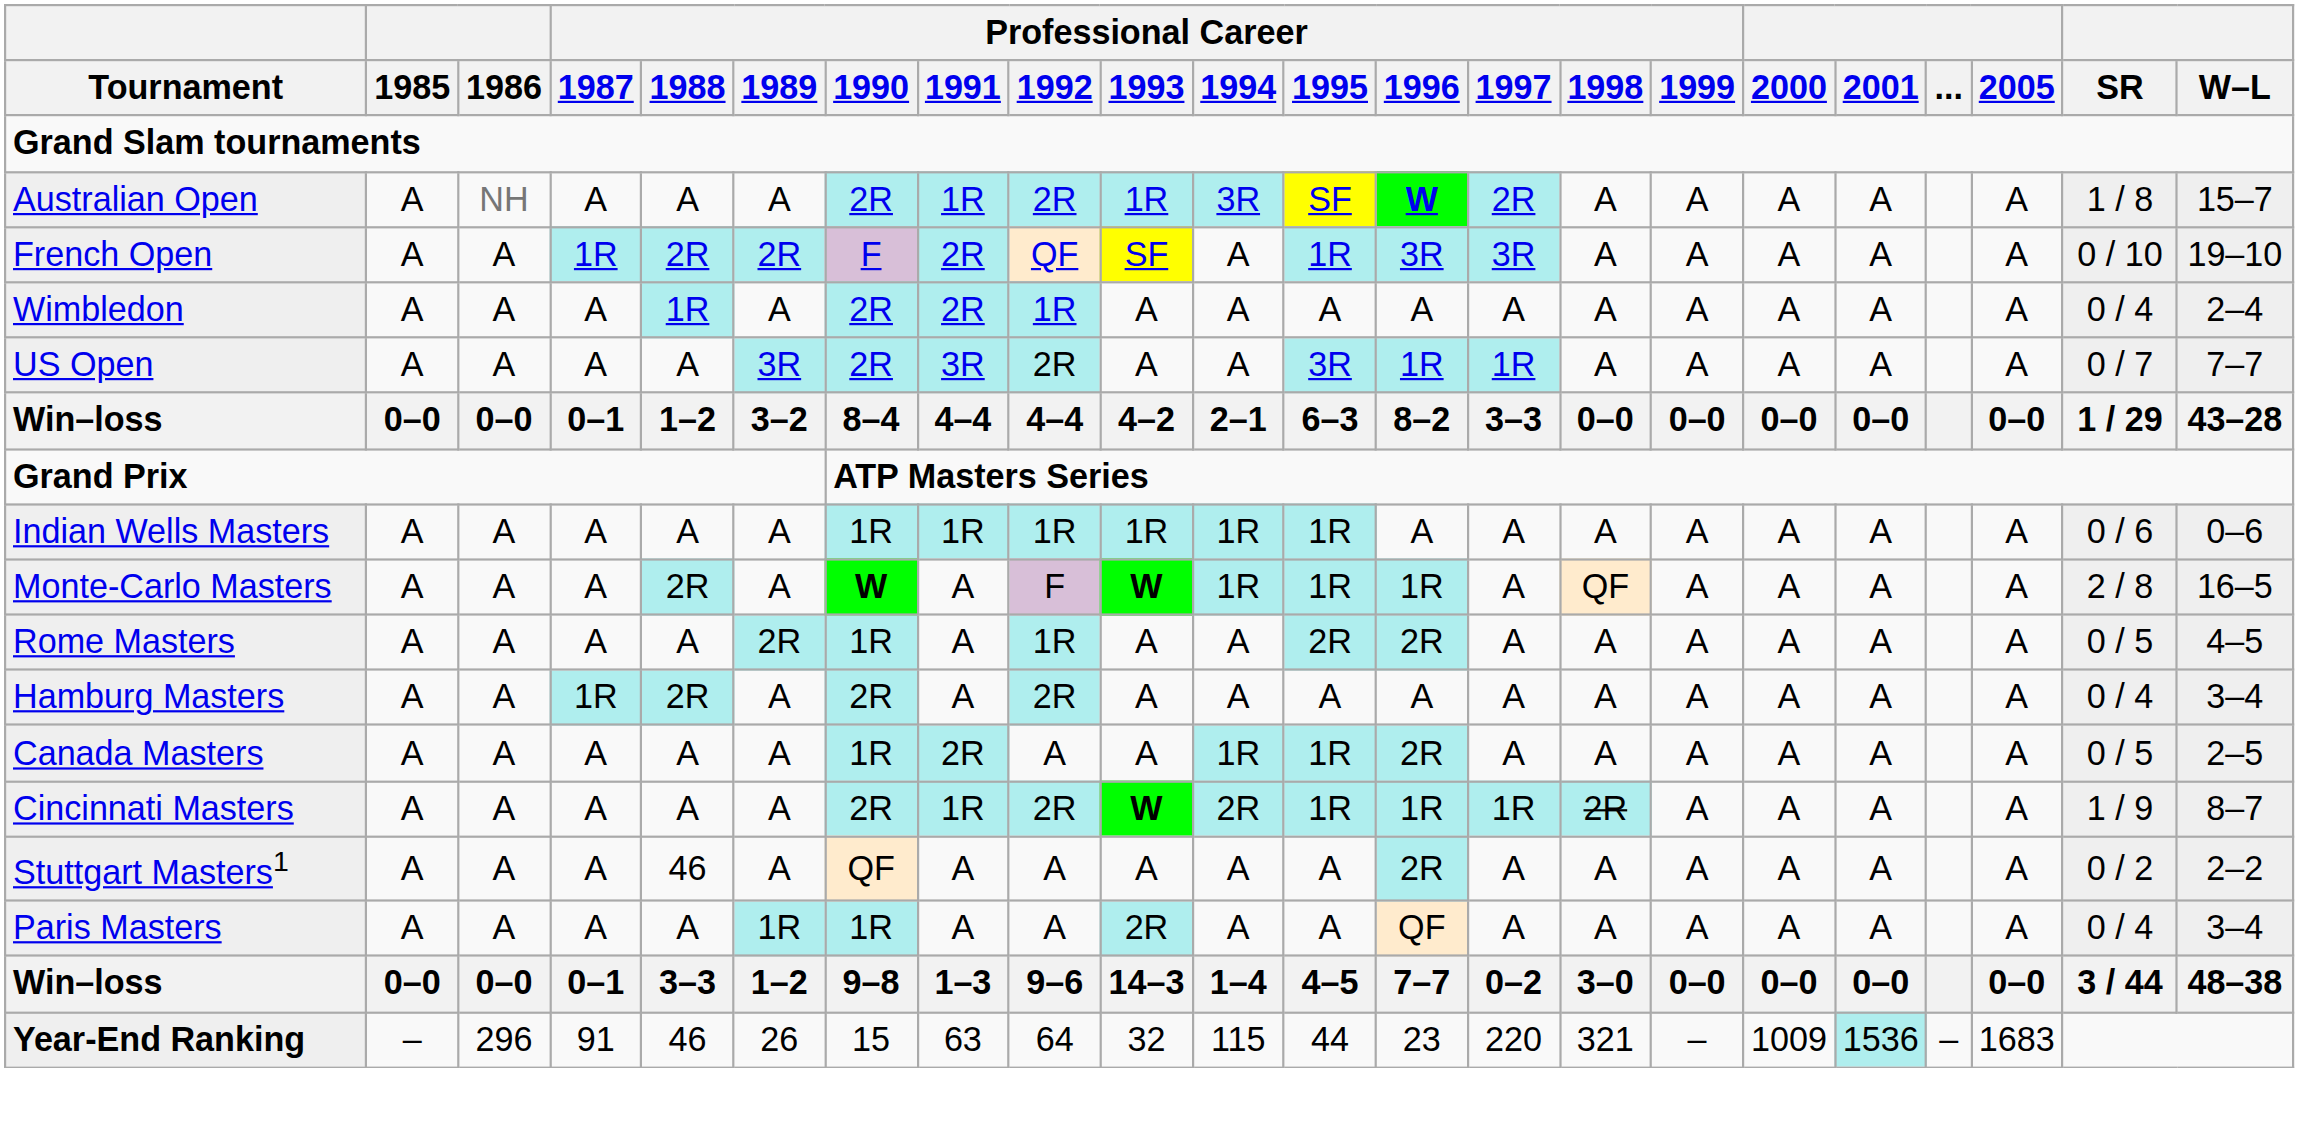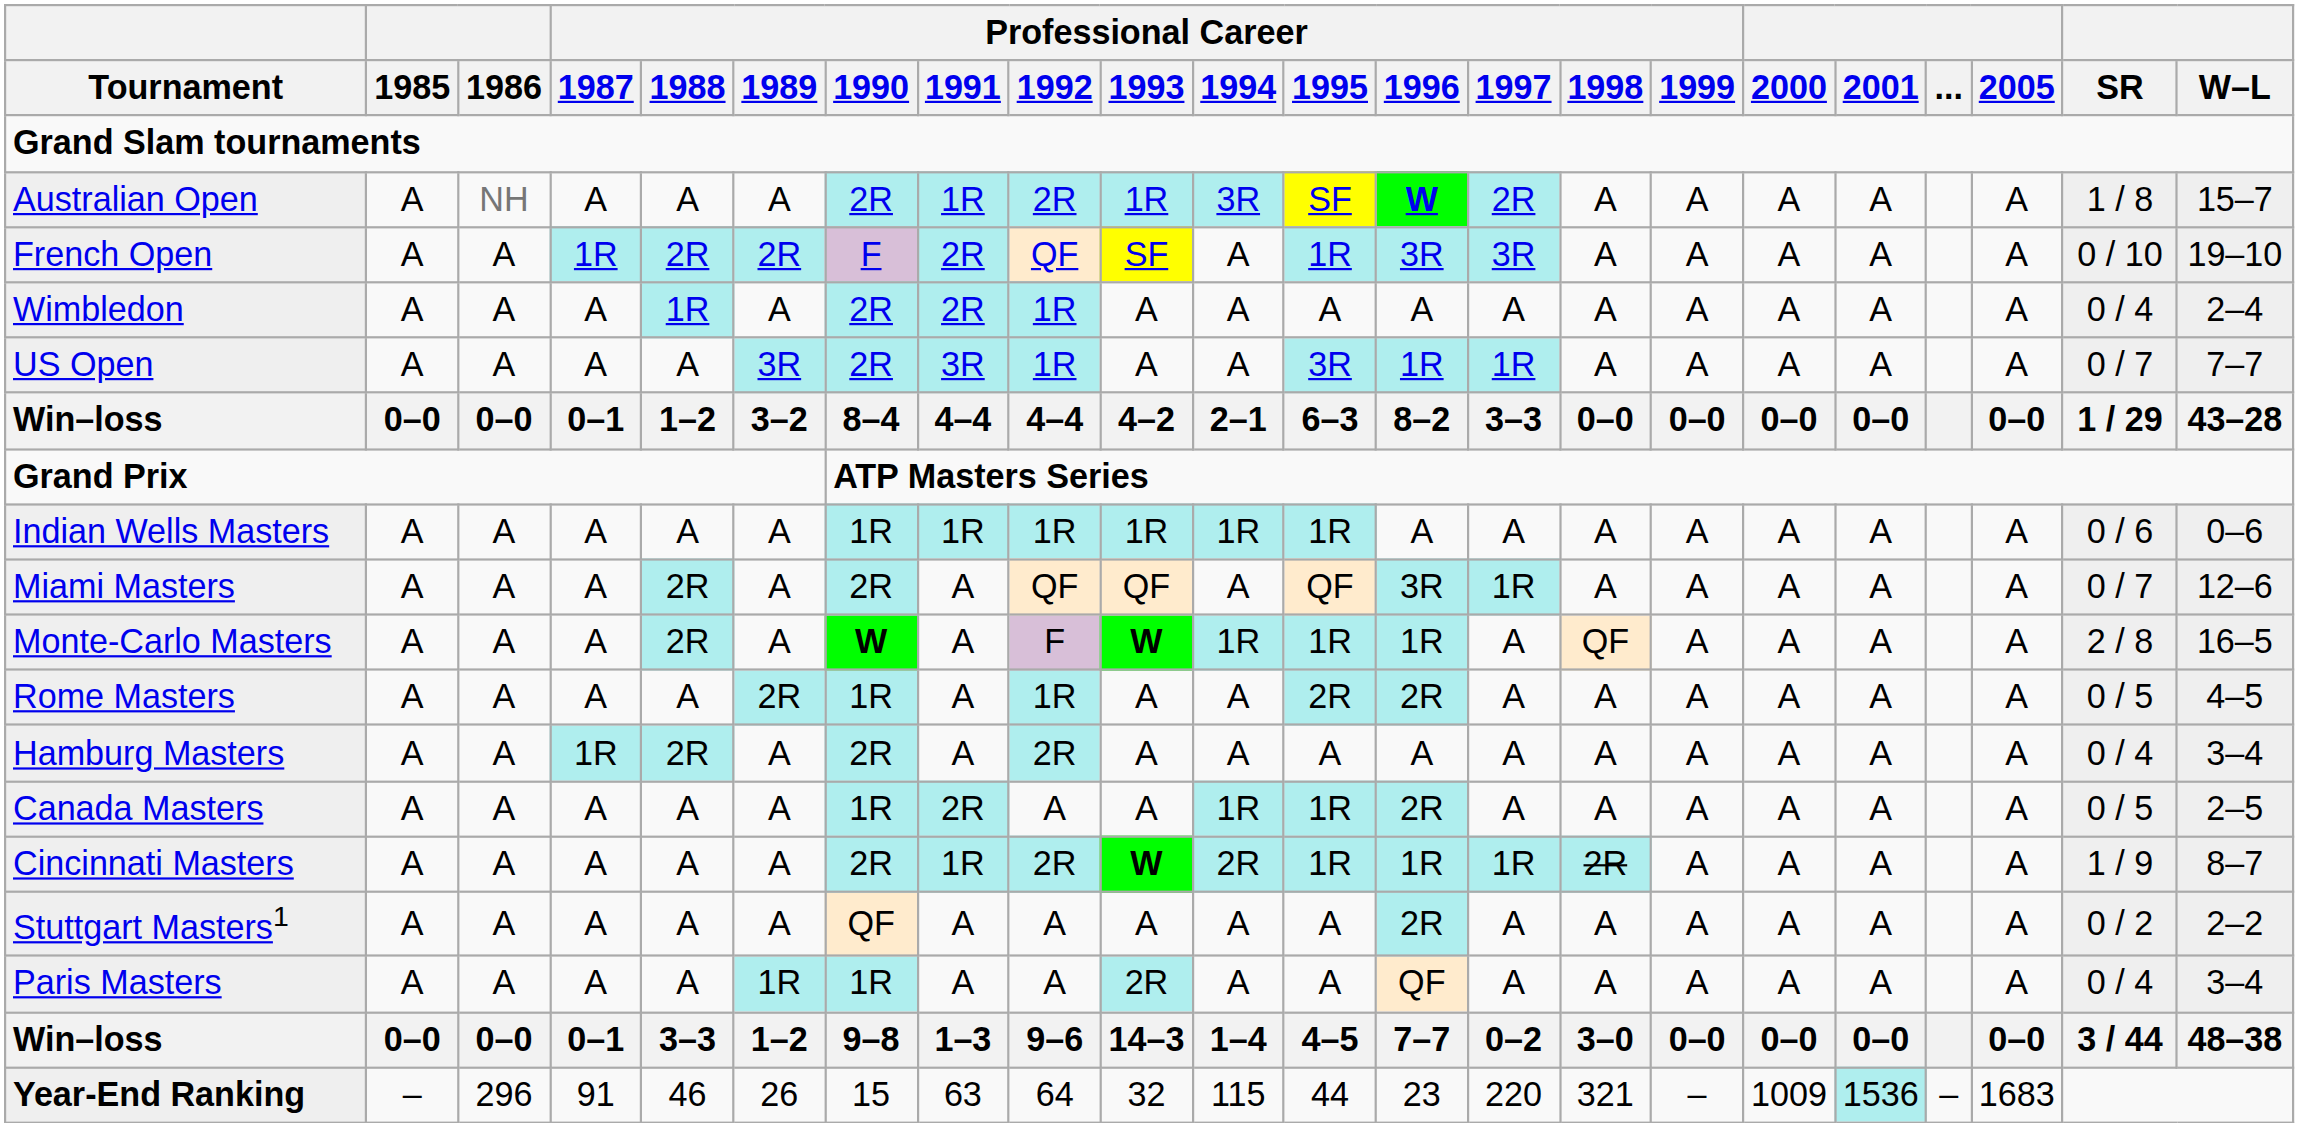 <table class="wikitable" style="text-align:center;font-size:97%">
 <tr>
 <th></th>
 <th colspan="2"></th>
 <th colspan="13">Professional Career</th>
 <th colspan="4"></th>
 <th colspan="2"></th>
 </tr>
 <tr>
 <th width=157>Tournament</th>
 <th width=10>1985</th>
 <th width="10">1986</th>
 <th width="33"><a href='#'>1987</a></th>
 <th width="33"><a href='#'>1988</a></th>
 <th width="33"><a href='#'>1989</a></th>
 <th width="33"><a href='#'>1990</a></th>
 <th width="33"><a href='#'>1991</a></th>
 <th width="33"><a href='#'>1992</a></th>
 <th width="33"><a href='#'>1993</a></th>
 <th width="33"><a href='#'>1994</a></th>
 <th width="33"><a href='#'>1995</a></th>
 <th width="33"><a href='#'>1996</a></th>
 <th width="33"><a href='#'>1997</a></th>
 <th width="33"><a href='#'>1998</a></th>
 <th width="33"><a href='#'>1999</a></th>
 <th width="10"><a href='#'>2000</a></th>
 <th width="10"><a href='#'>2001</a></th>
 <th>...</th>
 <th width=10><a href='#'>2005</a></th>
 <th width=45>SR</th>
 <th width=45>W–L</th>
 </tr>
 <tr>
 <td colspan="22" style="text-align:left;"><strong>Grand Slam tournaments</strong></td>
 </tr>
 <tr>
 <td style="background:#efefef; text-align:left;"><a href='#'>Australian Open</a></td>
 <td>A</td>
 <td style="color:#767676">NH</td>
 <td>A</td>
 <td>A</td>
 <td>A</td>
 <td style="background:#afeeee;"><a href='#'>2R</a></td>
 <td style="background:#afeeee;"><a href='#'>1R</a></td>
 <td style="background:#afeeee;"><a href='#'>2R</a></td>
 <td style="background:#afeeee;"><a href='#'>1R</a></td>
 <td style="background:#afeeee;"><a href='#'>3R</a></td>
 <td style="background:yellow;"><a href='#'>SF</a></td>
 <td bgcolor="lime"><a href='#'><strong>W</strong></a></td>
 <td style="background:#afeeee;"><a href='#'>2R</a></td>
 <td>A</td>
 <td>A</td>
 <td>A</td>
 <td>A</td>
 <td></td>
 <td>A</td>
 <td style="background:#efefef;">1 / 8</td>
 <td style="background:#efefef;">15–7</td>
 </tr>
 <tr>
 <td style="background:#efefef; text-align:left;"><a href='#'>French Open</a></td>
 <td>A</td>
 <td>A</td>
 <td style="background:#afeeee;"><a href='#'>1R</a></td>
 <td style="background:#afeeee;"><a href='#'>2R</a></td>
 <td style="background:#afeeee;"><a href='#'>2R</a></td>
 <td style="background:thistle;"><a href='#'>F</a></td>
 <td style="background:#afeeee;"><a href='#'>2R</a></td>
 <td style="background:#ffebcd;"><a href='#'>QF</a></td>
 <td style="background:yellow;"><a href='#'>SF</a></td>
 <td>A</td>
 <td style="background:#afeeee;"><a href='#'>1R</a></td>
 <td style="background:#afeeee;"><a href='#'>3R</a></td>
 <td style="background:#afeeee;"><a href='#'>3R</a></td>
 <td>A</td>
 <td>A</td>
 <td>A</td>
 <td>A</td>
 <td></td>
 <td>A</td>
 <td style="background:#efefef;">0 / 10</td>
 <td style="background:#efefef;">19–10</td>
 </tr>
 <tr>
 <td style="background:#efefef; text-align:left;"><a href='#'>Wimbledon</a></td>
 <td>A</td>
 <td>A</td>
 <td>A</td>
 <td style="background:#afeeee;"><a href='#'>1R</a></td>
 <td>A</td>
 <td style="background:#afeeee;"><a href='#'>2R</a></td>
 <td style="background:#afeeee;"><a href='#'>2R</a></td>
 <td style="background:#afeeee;"><a href='#'>1R</a></td>
 <td>A</td>
 <td>A</td>
 <td>A</td>
 <td>A</td>
 <td>A</td>
 <td>A</td>
 <td>A</td>
 <td>A</td>
 <td>A</td>
 <td></td>
 <td>A</td>
 <td style="background:#efefef;">0 / 4</td>
 <td style="background:#efefef;">2–4</td>
 </tr>
 <tr>
 <td style="background:#efefef; text-align:left;"><a href='#'>US Open</a></td>
 <td>A</td>
 <td>A</td>
 <td>A</td>
 <td>A</td>
 <td style="background:#afeeee;"><a href='#'>3R</a></td>
 <td style="background:#afeeee;"><a href='#'>2R</a></td>
 <td style="background:#afeeee;"><a href='#'>3R</a></td>
-<td style="background:#afeeee;">2R</td>
+<td style="background:#afeeee;"><a href='#'>1R</a></td>
 <td>A</td>
 <td>A</td>
 <td style="background:#afeeee;"><a href='#'>3R</a></td>
 <td style="background:#afeeee;"><a href='#'>1R</a></td>
 <td style="background:#afeeee;"><a href='#'>1R</a></td>
 <td>A</td>
 <td>A</td>
 <td>A</td>
 <td>A</td>
 <td></td>
 <td>A</td>
 <td style="background:#efefef;">0 / 7</td>
 <td style="background:#efefef;">7–7</td>
 </tr>
 <tr>
 <th style="text-align:left">Win–loss</th>
 <th>0–0</th>
 <th>0–0</th>
 <th>0–1</th>
 <th>1–2</th>
 <th>3–2</th>
 <th>8–4</th>
 <th>4–4</th>
 <th>4–4</th>
 <th>4–2</th>
 <th>2–1</th>
 <th>6–3</th>
 <th>8–2</th>
 <th>3–3</th>
 <th>0–0</th>
 <th>0–0</th>
 <th>0–0</th>
 <th>0–0</th>
 <th></th>
 <th>0–0</th>
 <th>1 / 29</th>
 <th>43–28</th>
 </tr>
 <tr>
 <td colspan="6" align=left><strong>Grand Prix</strong></td>
 <td colspan="16" style="text-align:left;"><strong>ATP Masters Series</strong></td>
 </tr>
 <tr>
 <td style="background:#efefef; text-align:left;"><a href='#'>Indian Wells Masters</a></td>
 <td>A</td>
 <td>A</td>
 <td>A</td>
 <td>A</td>
 <td>A</td>
 <td style="background:#afeeee;">1R</td>
 <td style="background:#afeeee;">1R</td>
 <td style="background:#afeeee;">1R</td>
 <td style="background:#afeeee;">1R</td>
 <td style="background:#afeeee;">1R</td>
 <td style="background:#afeeee;">1R</td>
 <td>A</td>
 <td>A</td>
 <td>A</td>
 <td>A</td>
 <td>A</td>
 <td>A</td>
 <td></td>
 <td>A</td>
 <td style="background:#efefef;">0 / 6</td>
 <td style="background:#efefef;">0–6</td>
+</tr>
+<tr>
+<td style="background:#efefef; text-align:left;"><a href='#'>Miami Masters</a></td>
+<td>A</td>
+<td>A</td>
+<td>A</td>
+<td style="background:#afeeee;">2R</td>
+<td>A</td>
+<td style="background:#afeeee;">2R</td>
+<td>A</td>
+<td style="background:#ffebcd;">QF</td>
+<td style="background:#ffebcd;">QF</td>
+<td>A</td>
+<td style="background:#ffebcd;">QF</td>
+<td style="background:#afeeee;">3R</td>
+<td style="background:#afeeee;">1R</td>
+<td>A</td>
+<td>A</td>
+<td>A</td>
+<td>A</td>
+<td></td>
+<td>A</td>
+<td style="background:#efefef;">0 / 7</td>
+<td style="background:#efefef;">12–6</td>
 </tr>
 <tr>
 <td style="background:#efefef; text-align:left;"><a href='#'>Monte-Carlo Masters</a></td>
 <td>A</td>
 <td>A</td>
 <td>A</td>
 <td style="background:#afeeee;">2R</td>
 <td>A</td>
 <td bgcolor="lime"><strong>W</strong></td>
 <td>A</td>
 <td style="background:thistle;">F</td>
 <td bgcolor="lime"><strong>W</strong></td>
 <td style="background:#afeeee;">1R</td>
 <td style="background:#afeeee;">1R</td>
 <td style="background:#afeeee;">1R</td>
 <td>A</td>
 <td style="background:#ffebcd;">QF</td>
 <td>A</td>
 <td>A</td>
 <td>A</td>
 <td></td>
 <td>A</td>
 <td style="background:#efefef;">2 / 8</td>
 <td style="background:#efefef;">16–5</td>
 </tr>
 <tr>
 <td style="background:#efefef; text-align:left;"><a href='#'>Rome Masters</a></td>
 <td>A</td>
 <td>A</td>
 <td>A</td>
 <td>A</td>
 <td style="background:#afeeee;">2R</td>
 <td style="background:#afeeee;">1R</td>
 <td>A</td>
 <td style="background:#afeeee;">1R</td>
 <td>A</td>
 <td>A</td>
 <td style="background:#afeeee;">2R</td>
 <td style="background:#afeeee;">2R</td>
 <td>A</td>
 <td>A</td>
 <td>A</td>
 <td>A</td>
 <td>A</td>
 <td></td>
 <td>A</td>
 <td style="background:#efefef;">0 / 5</td>
 <td style="background:#efefef;">4–5</td>
 </tr>
 <tr>
 <td style="background:#efefef; text-align:left;"><a href='#'>Hamburg Masters</a></td>
 <td>A</td>
 <td>A</td>
 <td style="background:#afeeee;">1R</td>
 <td style="background:#afeeee;">2R</td>
 <td>A</td>
 <td style="background:#afeeee;">2R</td>
 <td>A</td>
 <td style="background:#afeeee;">2R</td>
 <td>A</td>
 <td>A</td>
 <td>A</td>
 <td>A</td>
 <td>A</td>
 <td>A</td>
 <td>A</td>
 <td>A</td>
 <td>A</td>
 <td></td>
 <td>A</td>
 <td style="background:#efefef;">0 / 4</td>
 <td style="background:#efefef;">3–4</td>
 </tr>
 <tr>
 <td style="background:#efefef; text-align:left;"><a href='#'>Canada Masters</a></td>
 <td>A</td>
 <td>A</td>
 <td>A</td>
 <td>A</td>
 <td>A</td>
 <td style="background:#afeeee;">1R</td>
 <td style="background:#afeeee;">2R</td>
 <td>A</td>
 <td>A</td>
 <td style="background:#afeeee;">1R</td>
 <td style="background:#afeeee;">1R</td>
 <td style="background:#afeeee;">2R</td>
 <td>A</td>
 <td>A</td>
 <td>A</td>
 <td>A</td>
 <td>A</td>
 <td></td>
 <td>A</td>
 <td style="background:#efefef;">0 / 5</td>
 <td style="background:#efefef;">2–5</td>
 </tr>
 <tr>
 <td style="background:#efefef; text-align:left;"><a href='#'>Cincinnati Masters</a></td>
 <td>A</td>
 <td>A</td>
 <td>A</td>
 <td>A</td>
 <td>A</td>
 <td style="background:#afeeee;">2R</td>
 <td style="background:#afeeee;">1R</td>
 <td style="background:#afeeee;">2R</td>
 <td bgcolor="lime"><strong>W</strong></td>
 <td style="background:#afeeee;">2R</td>
 <td style="background:#afeeee;">1R</td>
 <td style="background:#afeeee;">1R</td>
 <td style="background:#afeeee;">1R</td>
 <td style="background:#afeeee;"><s>2R</s></td>
 <td>A</td>
 <td>A</td>
 <td>A</td>
 <td></td>
 <td>A</td>
 <td style="background:#efefef;">1 / 9</td>
 <td style="background:#efefef;">8–7</td>
 </tr>
 <tr>
 <td style="background:#efefef; text-align:left;"><a href='#'>Stuttgart Masters</a><sup>1</sup></td>
 <td>A</td>
 <td>A</td>
 <td>A</td>
-<td>46</td>
+<td>A</td>
 <td>A</td>
 <td style="background:#ffebcd;">QF</td>
 <td>A</td>
 <td>A</td>
 <td>A</td>
 <td>A</td>
 <td>A</td>
 <td style="background:#afeeee;">2R</td>
 <td>A</td>
 <td>A</td>
 <td>A</td>
 <td>A</td>
 <td>A</td>
 <td></td>
 <td>A</td>
 <td style="background:#efefef;">0 / 2</td>
 <td style="background:#efefef;">2–2</td>
 </tr>
 <tr>
 <td style="background:#efefef; text-align:left;"><a href='#'>Paris Masters</a></td>
 <td>A</td>
 <td>A</td>
 <td>A</td>
 <td>A</td>
 <td style="background:#afeeee;">1R</td>
 <td style="background:#afeeee;">1R</td>
 <td>A</td>
 <td>A</td>
 <td style="background:#afeeee;">2R</td>
 <td>A</td>
 <td>A</td>
 <td style="background:#ffebcd;">QF</td>
 <td>A</td>
 <td>A</td>
 <td>A</td>
 <td>A</td>
 <td>A</td>
 <td></td>
 <td>A</td>
 <td style="background:#efefef;">0 / 4</td>
 <td style="background:#efefef;">3–4</td>
 </tr>
 <tr>
 <th style="text-align:left">Win–loss</th>
 <th>0–0</th>
 <th>0–0</th>
 <th>0–1</th>
 <th>3–3</th>
 <th>1–2</th>
 <th>9–8</th>
 <th>1–3</th>
 <th>9–6</th>
 <th>14–3</th>
 <th>1–4</th>
 <th>4–5</th>
 <th>7–7</th>
 <th>0–2</th>
 <th>3–0</th>
 <th>0–0</th>
 <th>0–0</th>
 <th>0–0</th>
 <th></th>
 <th>0–0</th>
 <th>3 / 44</th>
 <th>48–38</th>
 </tr>
 <tr>
 <td style="background:#efefef; text-align:left;"><strong>Year-End Ranking</strong></td>
 <td>–</td>
 <td>296</td>
 <td>91</td>
 <td>46</td>
 <td>26</td>
 <td>15</td>
 <td>63</td>
 <td>64</td>
 <td>32</td>
 <td>115</td>
 <td>44</td>
 <td>23</td>
 <td>220</td>
 <td>321</td>
 <td>–</td>
 <td>1009</td>
 <td style="background: paleturquoise;">1536</td>
 <td>–</td>
 <td>1683</td>
 <td colspan="2"></td>
 </tr>
 </table>
